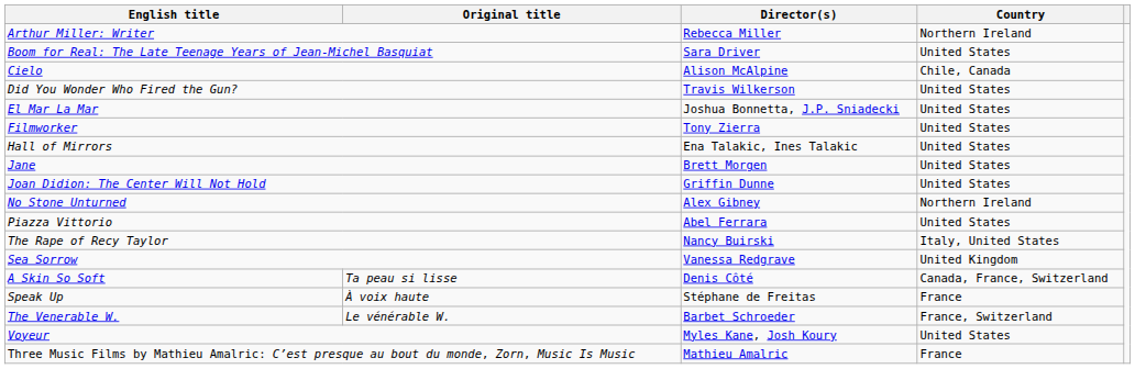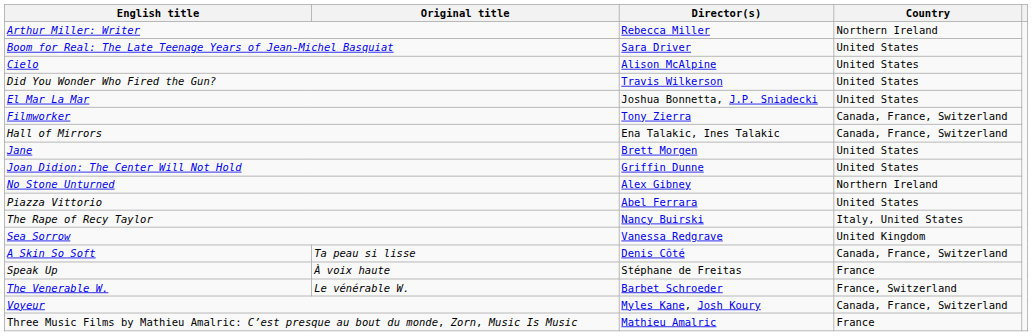 <table class="wikitable" width="100%">
 <tr>
 <th>English title</th>
 <th>Original title</th>
 <th>Director(s)</th>
 <th>Country</th>
 <th></th>
 </tr>
 <tr>
 <td colspan=2><em><a href='#'>Arthur Miller: Writer</a></em></td>
 <td><a href='#'>Rebecca Miller</a></td>
 <td>Northern Ireland</td>
 <td rowspan=18></td>
 </tr>
 <tr>
 <td colspan=2><em><a href='#'>Boom for Real: The Late Teenage Years of Jean-Michel Basquiat</a></em></td>
 <td><a href='#'>Sara Driver</a></td>
 <td>United States</td>
 </tr>
 <tr>
 <td colspan=2><em><a href='#'>Cielo</a></em></td>
 <td><a href='#'>Alison McAlpine</a></td>
-<td>Chile, Canada</td>
+<td>United States</td>
 </tr>
 <tr>
 <td colspan=2><em>Did You Wonder Who Fired the Gun?</em></td>
 <td><a href='#'>Travis Wilkerson</a></td>
 <td>United States</td>
 </tr>
 <tr>
 <td colspan=2><em><a href='#'>El Mar La Mar</a></em></td>
 <td>Joshua Bonnetta, <a href='#'>J.P. Sniadecki</a></td>
 <td>United States</td>
 </tr>
 <tr>
 <td colspan=2><em><a href='#'>Filmworker</a></em></td>
 <td><a href='#'>Tony Zierra</a></td>
-<td>United States</td>
+<td>Canada, France, Switzerland</td>
 </tr>
 <tr>
 <td colspan=2><em>Hall of Mirrors</em></td>
 <td>Ena Talakic, Ines Talakic</td>
-<td>United States</td>
+<td>Canada, France, Switzerland</td>
 </tr>
 <tr>
 <td colspan=2><em><a href='#'>Jane</a></em></td>
 <td><a href='#'>Brett Morgen</a></td>
 <td>United States</td>
 </tr>
 <tr>
 <td colspan=2><em><a href='#'>Joan Didion: The Center Will Not Hold</a></em></td>
 <td><a href='#'>Griffin Dunne</a></td>
 <td>United States</td>
 </tr>
 <tr>
 <td colspan=2><em><a href='#'>No Stone Unturned</a></em></td>
 <td><a href='#'>Alex Gibney</a></td>
 <td>Northern Ireland</td>
 </tr>
 <tr>
 <td colspan=2><em>Piazza Vittorio</em></td>
 <td><a href='#'>Abel Ferrara</a></td>
 <td>United States</td>
 </tr>
 <tr>
 <td colspan=2><em>The Rape of Recy Taylor</em></td>
 <td><a href='#'>Nancy Buirski</a></td>
 <td>Italy, United States</td>
 </tr>
 <tr>
 <td colspan=2><em><a href='#'>Sea Sorrow</a></em></td>
 <td><a href='#'>Vanessa Redgrave</a></td>
 <td>United Kingdom</td>
 </tr>
 <tr>
 <td><em><a href='#'>A Skin So Soft</a></em></td>
 <td><em>Ta peau si lisse</em></td>
 <td><a href='#'>Denis Côté</a></td>
 <td>Canada, France, Switzerland</td>
 </tr>
 <tr>
 <td><em>Speak Up</em></td>
 <td><em>À voix haute</em></td>
 <td>Stéphane de Freitas</td>
 <td>France</td>
 </tr>
 <tr>
 <td><em><a href='#'>The Venerable W.</a></em></td>
 <td><em>Le vénérable W.</em></td>
 <td><a href='#'>Barbet Schroeder</a></td>
 <td>France, Switzerland</td>
 </tr>
 <tr>
 <td colspan=2><em><a href='#'>Voyeur</a></em></td>
 <td><a href='#'>Myles Kane</a>, <a href='#'>Josh Koury</a></td>
-<td>United States</td>
+<td>Canada, France, Switzerland</td>
 </tr>
 <tr>
 <td colspan=2>Three Music Films by Mathieu Amalric: <em>C’est presque au bout du monde</em>, <em>Zorn</em>, <em>Music Is Music</em></td>
 <td><a href='#'>Mathieu Amalric</a></td>
 <td>France</td>
 </tr>
 </table>
